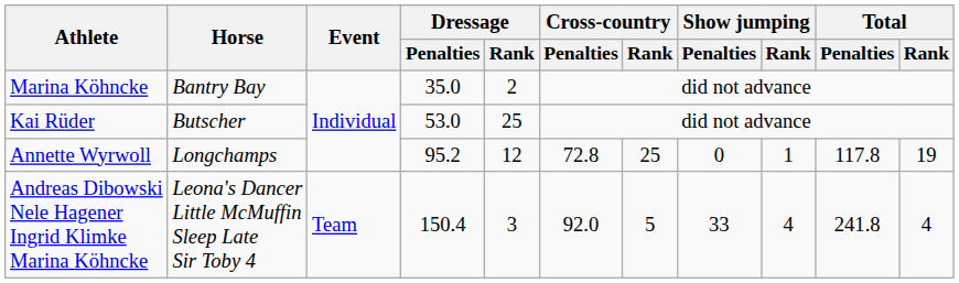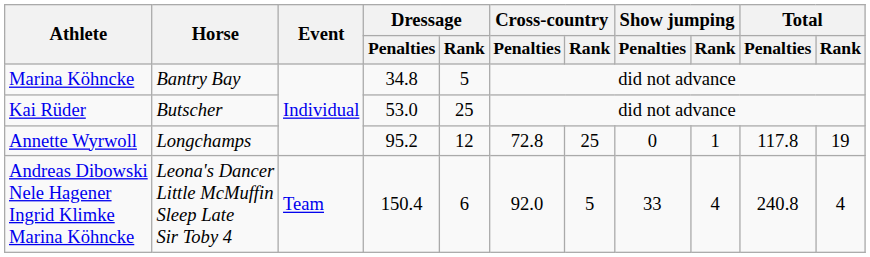 <table class=wikitable style="font-size:90%">
 <tr>
 <th rowspan="2">Athlete</th>
 <th rowspan="2">Horse</th>
 <th rowspan="2">Event</th>
 <th colspan="2">Dressage</th>
 <th colspan="2">Cross-country</th>
 <th colspan="2">Show jumping</th>
 <th colspan="2">Total</th>
 </tr>
 <tr style="font-size:95%">
 <th>Penalties</th>
 <th>Rank</th>
 <th>Penalties</th>
 <th>Rank</th>
 <th>Penalties</th>
 <th>Rank</th>
 <th>Penalties</th>
 <th>Rank</th>
 </tr>
 <tr>
 <td align=left><a href='#'>Marina Köhncke</a></td>
 <td align=left><em>Bantry Bay</em></td>
 <td align=left rowspan=3><a href='#'>Individual</a></td>
-<td align=center>35.0</td>
-<td align=center>2</td>
+<td align=center>34.8</td>
+<td align=center>5</td>
 <td align=center colspan=6>did not advance</td>
 </tr>
 <tr>
 <td align=left><a href='#'>Kai Rüder</a></td>
 <td align=left><em>Butscher</em></td>
 <td align=center>53.0</td>
 <td align=center>25</td>
 <td align=center colspan=6>did not advance</td>
 </tr>
 <tr>
 <td align=left><a href='#'>Annette Wyrwoll</a></td>
 <td align=left><em>Longchamps</em></td>
 <td align=center>95.2</td>
 <td align=center>12</td>
 <td align=center>72.8</td>
 <td align=center>25</td>
 <td align=center>0</td>
 <td align=center>1</td>
 <td align=center>117.8</td>
 <td align=center>19</td>
 </tr>
 <tr>
 <td align=left><a href='#'>Andreas Dibowski</a><br> <a href='#'>Nele Hagener</a><br> <a href='#'>Ingrid Klimke</a><br> <a href='#'>Marina Köhncke</a></td>
 <td align=left><em>Leona's Dancer</em><br> <em>Little McMuffin</em><br> <em>Sleep Late</em><br> <em>Sir Toby 4</em></td>
 <td align=left><a href='#'>Team</a></td>
 <td align=center>150.4</td>
-<td align=center>3</td>
+<td align=center>6</td>
 <td align=center>92.0</td>
 <td align=center>5</td>
 <td align=center>33</td>
 <td align=center>4</td>
-<td align=center>241.8</td>
+<td align=center>240.8</td>
 <td align=center>4</td>
 </tr>
 </table>
